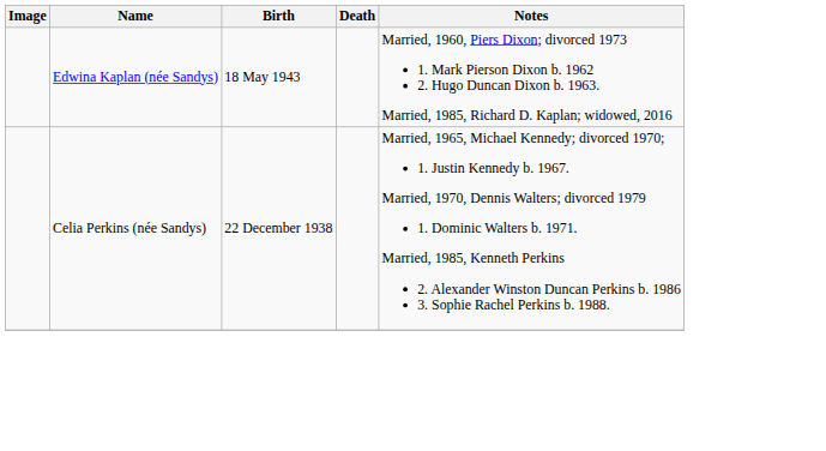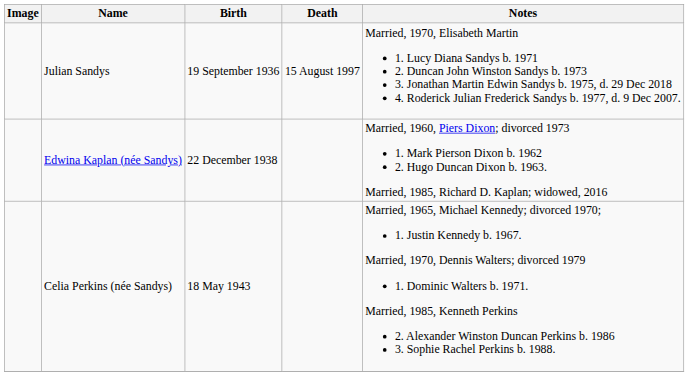 <table class="wikitable">
 <tr>
 <th>Image</th>
 <th>Name</th>
 <th>Birth</th>
 <th>Death</th>
 <th>Notes</th>
 </tr>
+<tr Ally Churchill 04/09/96>
+<td></td>
+<td>Julian Sandys</td>
+<td>19 September 1936</td>
+<td>15 August 1997</td>
+<td>Married, 1970, Elisabeth Martin<br><ul><li>1. Lucy Diana Sandys b. 1971</li><li>2. Duncan John Winston Sandys b. 1973</li><li>3. Jonathan Martin Edwin Sandys b. 1975, d. 29 Dec 2018</li><li>4. Roderick Julian Frederick Sandys b. 1977, d. 9 Dec 2007.</li></ul></td>
+</tr>
 <tr>
 <td></td>
 <td><a href='#'>Edwina Kaplan (née Sandys)</a></td>
-<td>18 May 1943</td>
+<td>22 December 1938</td>
 <td></td>
 <td>Married, 1960, <a href='#'>Piers Dixon</a>; divorced 1973<br><ul><li>1. Mark Pierson Dixon b. 1962</li><li>2. Hugo Duncan Dixon b. 1963.</li></ul>Married, 1985, Richard D. Kaplan; widowed, 2016</td>
 </tr>
 <tr>
 <td></td>
 <td>Celia Perkins (née Sandys)</td>
-<td>22 December 1938</td>
+<td>18 May 1943</td>
 <td></td>
 <td>Married, 1965, Michael Kennedy; divorced 1970;<br><ul><li>1. Justin Kennedy b. 1967.</li></ul>Married, 1970, Dennis Walters; divorced 1979<ul><li>1. Dominic Walters b. 1971.</li></ul>Married, 1985, Kenneth Perkins<ul><li>2. Alexander Winston Duncan Perkins b. 1986</li><li>3. Sophie Rachel Perkins b. 1988.</li></ul></td>
 </tr>
 <tr>
 </tr>
 </table>
